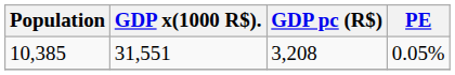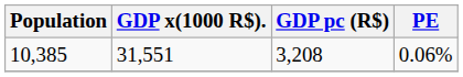 <table class="wikitable" border="1">
 <tr>
 <th>Population </th>
 <th><a href='#'>GDP</a> x(1000 R$).</th>
 <th><a href='#'>GDP pc</a> (R$)</th>
 <th><a href='#'>PE</a></th>
 </tr>
 <tr>
 <td>10,385</td>
 <td>31,551</td>
 <td>3,208</td>
-<td>0.05%</td>
+<td>0.06%</td>
 </tr>
 <tr>
 </tr>
 </table>
